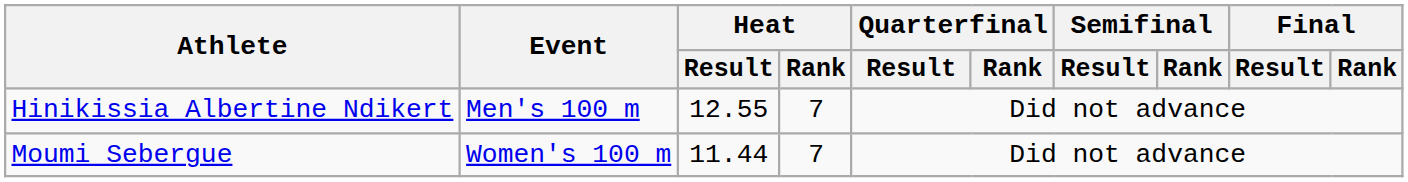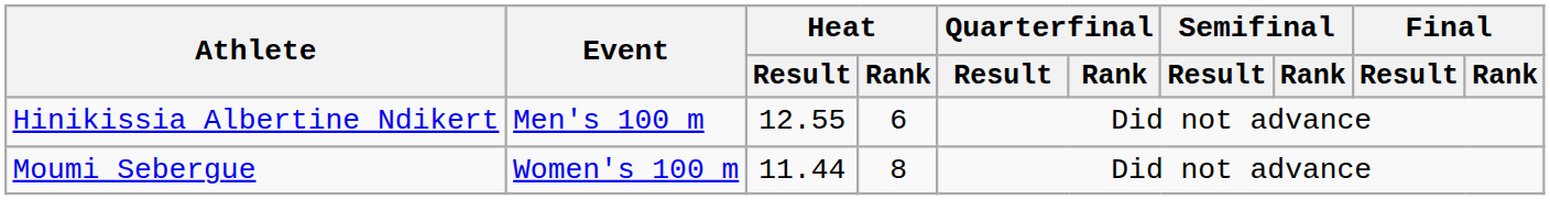 <table class=wikitable style="font-size:90%">
 <tr>
 <th rowspan="2">Athlete</th>
 <th rowspan="2">Event</th>
 <th colspan="2">Heat</th>
 <th colspan="2">Quarterfinal</th>
 <th colspan="2">Semifinal</th>
 <th colspan="2">Final</th>
 </tr>
 <tr style="font-size:95%">
 <th>Result</th>
 <th>Rank</th>
 <th>Result</th>
 <th>Rank</th>
 <th>Result</th>
 <th>Rank</th>
 <th>Result</th>
 <th>Rank</th>
 </tr>
 <tr align=center>
 <td align=left><a href='#'>Hinikissia Albertine Ndikert</a></td>
 <td align=left><a href='#'>Men's 100 m</a></td>
 <td>12.55</td>
-<td>7</td>
+<td>6</td>
 <td colspan=6>Did not advance</td>
 </tr>
 <tr align=center>
 <td align=left><a href='#'>Moumi Sebergue</a></td>
 <td align=left><a href='#'>Women's 100 m</a></td>
 <td>11.44</td>
-<td>7</td>
+<td>8</td>
 <td colspan=6>Did not advance</td>
 </tr>
 </table>
